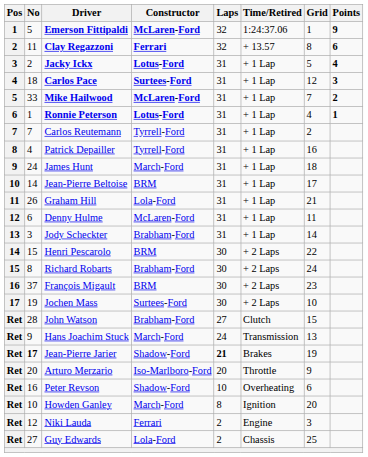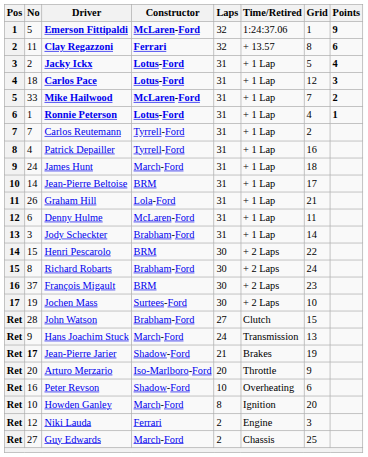 <table class="wikitable" style="font-size: 95%">
 <tr>
 <th>Pos</th>
 <th>No</th>
 <th>Driver</th>
 <th>Constructor</th>
 <th>Laps</th>
 <th>Time/Retired</th>
 <th>Grid</th>
 <th>Points</th>
 </tr>
 <tr>
 <th>1</th>
 <td>5</td>
 <td> <strong><a href='#'>Emerson Fittipaldi</a></strong></td>
 <td><strong><a href='#'>McLaren</a>-<a href='#'>Ford</a></strong></td>
 <td>32</td>
 <td>1:24:37.06</td>
 <td>1</td>
 <td><strong>9</strong></td>
 </tr>
 <tr>
 <th>2</th>
 <td>11</td>
 <td> <strong><a href='#'>Clay Regazzoni</a></strong></td>
 <td><strong><a href='#'>Ferrari</a></strong></td>
 <td>32</td>
 <td>+ 13.57</td>
 <td>8</td>
 <td><strong>6</strong></td>
 </tr>
 <tr>
 <th>3</th>
 <td>2</td>
 <td> <strong><a href='#'>Jacky Ickx</a></strong></td>
 <td><strong><a href='#'>Lotus</a>-<a href='#'>Ford</a></strong></td>
 <td>31</td>
 <td>+ 1 Lap</td>
 <td>5</td>
 <td><strong>4</strong></td>
 </tr>
 <tr>
 <th>4</th>
 <td>18</td>
 <td> <strong><a href='#'>Carlos Pace</a></strong></td>
-<td><strong><a href='#'>Surtees</a>-<a href='#'>Ford</a></strong></td>
+<td><strong><a href='#'>Lotus</a>-<a href='#'>Ford</a></strong></td>
 <td>31</td>
 <td>+ 1 Lap</td>
 <td>12</td>
 <td><strong>3</strong></td>
 </tr>
 <tr>
 <th>5</th>
 <td>33</td>
 <td> <strong><a href='#'>Mike Hailwood</a></strong></td>
 <td><strong><a href='#'>McLaren</a>-<a href='#'>Ford</a></strong></td>
 <td>31</td>
 <td>+ 1 Lap</td>
 <td>7</td>
 <td><strong>2</strong></td>
 </tr>
 <tr>
 <th>6</th>
 <td>1</td>
 <td> <strong><a href='#'>Ronnie Peterson</a></strong></td>
 <td><strong><a href='#'>Lotus</a>-<a href='#'>Ford</a></strong></td>
 <td>31</td>
 <td>+ 1 Lap</td>
 <td>4</td>
 <td><strong>1</strong></td>
 </tr>
 <tr>
 <th>7</th>
 <td>7</td>
 <td> <a href='#'>Carlos Reutemann</a></td>
 <td><a href='#'>Tyrrell</a>-<a href='#'>Ford</a></td>
 <td>31</td>
 <td>+ 1 Lap</td>
 <td>2</td>
 <td> </td>
 </tr>
 <tr>
 <th>8</th>
 <td>4</td>
 <td> <a href='#'>Patrick Depailler</a></td>
 <td><a href='#'>Tyrrell</a>-<a href='#'>Ford</a></td>
 <td>31</td>
 <td>+ 1 Lap</td>
 <td>16</td>
 <td> </td>
 </tr>
 <tr>
 <th>9</th>
 <td>24</td>
 <td> <a href='#'>James Hunt</a></td>
 <td><a href='#'>March</a>-<a href='#'>Ford</a></td>
 <td>31</td>
 <td>+ 1 Lap</td>
 <td>18</td>
 <td> </td>
 </tr>
 <tr>
 <th>10</th>
 <td>14</td>
 <td> <a href='#'>Jean-Pierre Beltoise</a></td>
 <td><a href='#'>BRM</a></td>
 <td>31</td>
 <td>+ 1 Lap</td>
 <td>17</td>
 <td> </td>
 </tr>
 <tr>
 <th>11</th>
 <td>26</td>
 <td> <a href='#'>Graham Hill</a></td>
 <td><a href='#'>Lola</a>-<a href='#'>Ford</a></td>
 <td>31</td>
 <td>+ 1 Lap</td>
 <td>21</td>
 <td> </td>
 </tr>
 <tr>
 <th>12</th>
 <td>6</td>
 <td> <a href='#'>Denny Hulme</a></td>
 <td><a href='#'>McLaren</a>-<a href='#'>Ford</a></td>
 <td>31</td>
 <td>+ 1 Lap</td>
 <td>11</td>
 <td> </td>
 </tr>
 <tr>
 <th>13</th>
 <td>3</td>
 <td> <a href='#'>Jody Scheckter</a></td>
 <td><a href='#'>Brabham</a>-<a href='#'>Ford</a></td>
 <td>31</td>
 <td>+ 1 Lap</td>
 <td>14</td>
 <td> </td>
 </tr>
 <tr>
 <th>14</th>
 <td>15</td>
 <td> <a href='#'>Henri Pescarolo</a></td>
 <td><a href='#'>BRM</a></td>
 <td>30</td>
 <td>+ 2 Laps</td>
 <td>22</td>
 <td> </td>
 </tr>
 <tr>
 <th>15</th>
 <td>8</td>
 <td> <a href='#'>Richard Robarts</a></td>
 <td><a href='#'>Brabham</a>-<a href='#'>Ford</a></td>
 <td>30</td>
 <td>+ 2 Laps</td>
 <td>24</td>
 <td> </td>
 </tr>
 <tr>
 <th>16</th>
 <td>37</td>
 <td> <a href='#'>François Migault</a></td>
 <td><a href='#'>BRM</a></td>
 <td>30</td>
 <td>+ 2 Laps</td>
 <td>23</td>
 <td> </td>
 </tr>
 <tr>
 <th>17</th>
 <td>19</td>
 <td> <a href='#'>Jochen Mass</a></td>
 <td><a href='#'>Surtees</a>-<a href='#'>Ford</a></td>
 <td>30</td>
 <td>+ 2 Laps</td>
 <td>10</td>
 <td> </td>
 </tr>
 <tr>
 <th>Ret</th>
 <td>28</td>
 <td> <a href='#'>John Watson</a></td>
 <td><a href='#'>Brabham</a>-<a href='#'>Ford</a></td>
 <td>27</td>
 <td>Clutch</td>
 <td>15</td>
 <td> </td>
 </tr>
 <tr>
 <th>Ret</th>
 <td>9</td>
 <td> <a href='#'>Hans Joachim Stuck</a></td>
 <td><a href='#'>March</a>-<a href='#'>Ford</a></td>
 <td>24</td>
 <td>Transmission</td>
 <td>13</td>
 <td> </td>
 </tr>
 <tr>
 <th>Ret</th>
 <td><strong>17</strong></td>
 <td> <a href='#'>Jean-Pierre Jarier</a></td>
 <td><a href='#'>Shadow</a>-<a href='#'>Ford</a></td>
-<td><strong>21</strong></td>
+<td>21</td>
 <td>Brakes</td>
 <td>19</td>
 <td> </td>
 </tr>
 <tr>
 <th>Ret</th>
 <td>20</td>
 <td> <a href='#'>Arturo Merzario</a></td>
 <td><a href='#'>Iso-Marlboro</a>-<a href='#'>Ford</a></td>
 <td>20</td>
 <td>Throttle</td>
 <td>9</td>
 <td> </td>
 </tr>
 <tr>
 <th>Ret</th>
 <td>16</td>
 <td> <a href='#'>Peter Revson</a></td>
 <td><a href='#'>Shadow</a>-<a href='#'>Ford</a></td>
 <td>10</td>
 <td>Overheating</td>
 <td>6</td>
 <td> </td>
 </tr>
 <tr>
 <th>Ret</th>
 <td>10</td>
 <td> <a href='#'>Howden Ganley</a></td>
 <td><a href='#'>March</a>-<a href='#'>Ford</a></td>
 <td>8</td>
 <td>Ignition</td>
 <td>20</td>
 <td> </td>
 </tr>
 <tr>
 <th>Ret</th>
 <td>12</td>
 <td> <a href='#'>Niki Lauda</a></td>
 <td><a href='#'>Ferrari</a></td>
 <td>2</td>
 <td>Engine</td>
 <td>3</td>
 <td> </td>
 </tr>
 <tr>
 <th>Ret</th>
 <td>27</td>
 <td> <a href='#'>Guy Edwards</a></td>
-<td><a href='#'>Lola</a>-<a href='#'>Ford</a></td>
+<td><a href='#'>March</a>-<a href='#'>Ford</a></td>
 <td>2</td>
 <td>Chassis</td>
 <td>25</td>
 <td> </td>
 </tr>
 <tr>
 <th colspan="8"></th>
 </tr>
 </table>
